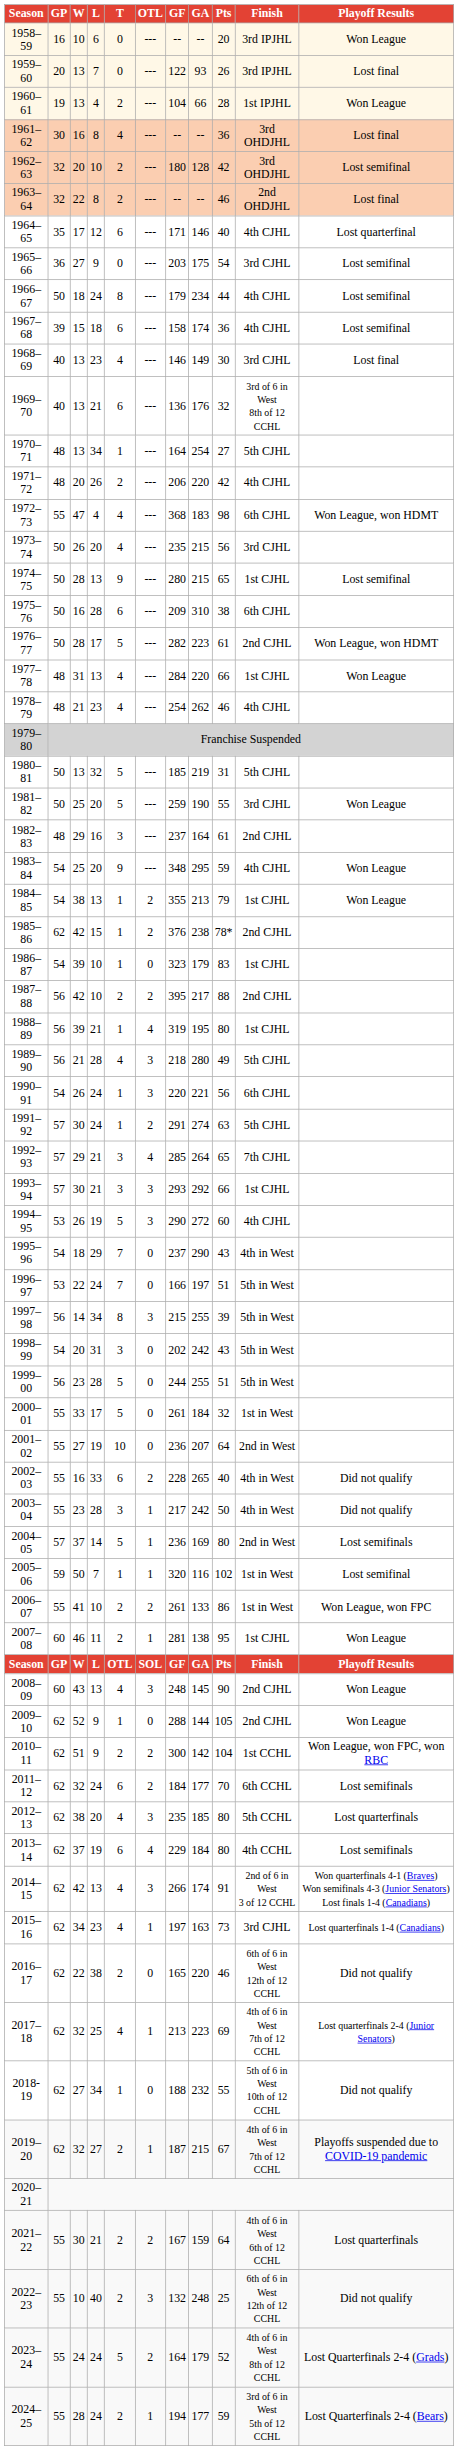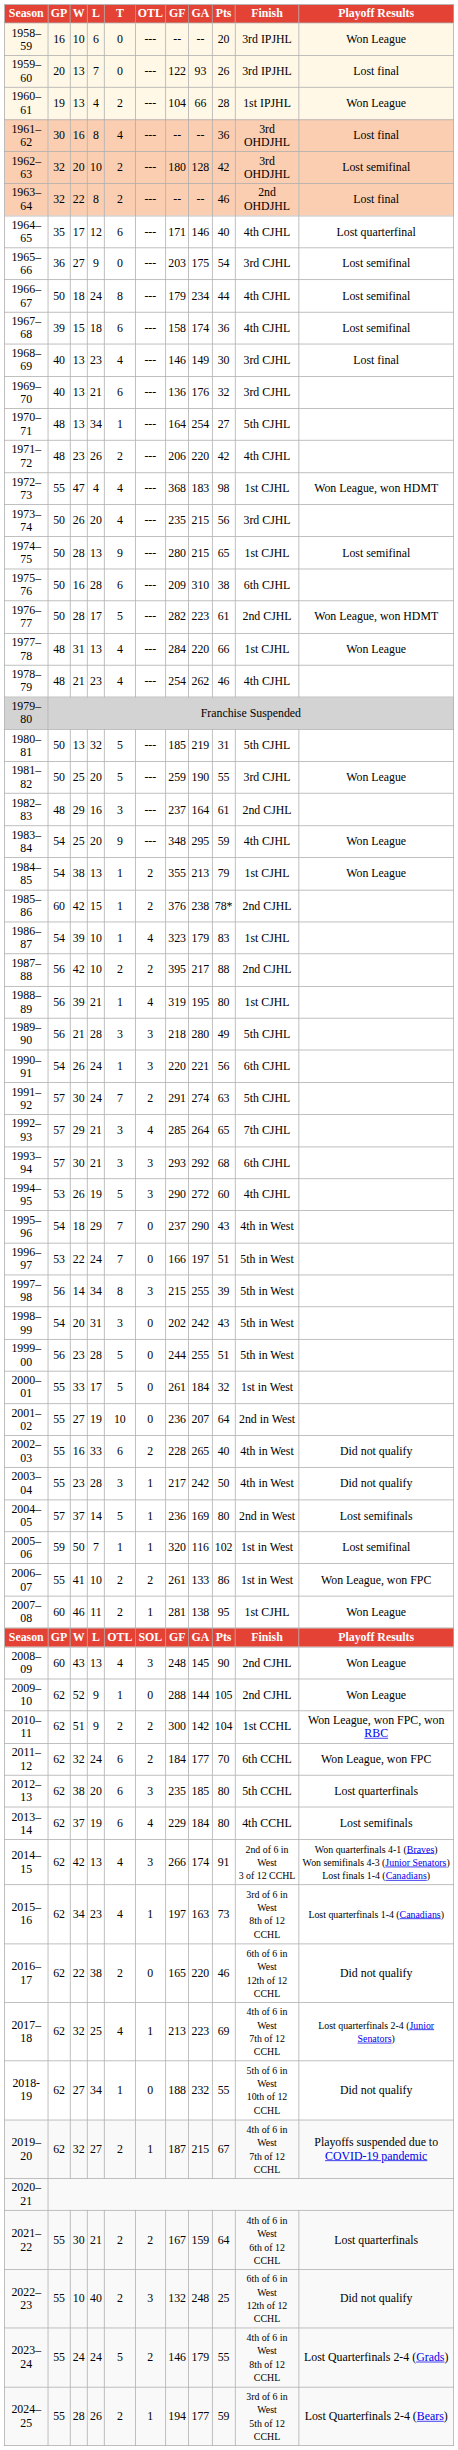 <table class="wikitable">
 <tr align="center" style="color: #FFFFFF" bgcolor="#E34234">
 <td><strong>Season</strong></td>
 <td><strong>GP</strong></td>
 <td><strong>W</strong></td>
 <td><strong>L</strong></td>
 <td><strong>T</strong></td>
 <td><strong>OTL</strong></td>
 <td><strong>GF</strong></td>
 <td><strong>GA</strong></td>
 <td><strong>Pts</strong></td>
 <td><strong>Finish</strong></td>
 <td><strong>Playoff Results</strong></td>
 </tr>
 <tr align="center" bgcolor="#FFF8E7">
 <td>1958–59</td>
 <td>16</td>
 <td>10</td>
 <td>6</td>
 <td>0</td>
 <td>---</td>
 <td>--</td>
 <td>--</td>
 <td>20</td>
 <td>3rd IPJHL</td>
 <td>Won League</td>
 </tr>
 <tr align="center" bgcolor="#FFF8E7">
 <td>1959–60</td>
 <td>20</td>
 <td>13</td>
 <td>7</td>
 <td>0</td>
 <td>---</td>
 <td>122</td>
 <td>93</td>
 <td>26</td>
 <td>3rd IPJHL</td>
 <td>Lost final</td>
 </tr>
 <tr align="center" bgcolor="#FFF8E7">
 <td>1960–61</td>
 <td>19</td>
 <td>13</td>
 <td>4</td>
 <td>2</td>
 <td>---</td>
 <td>104</td>
 <td>66</td>
 <td>28</td>
 <td>1st IPJHL</td>
 <td>Won League</td>
 </tr>
 <tr align="center" bgcolor="#FBCEB1">
 <td>1961–62</td>
 <td>30</td>
 <td>16</td>
 <td>8</td>
 <td>4</td>
 <td>---</td>
 <td>--</td>
 <td>--</td>
 <td>36</td>
 <td>3rd OHDJHL</td>
 <td>Lost final</td>
 </tr>
 <tr align="center" bgcolor="#FBCEB1">
 <td>1962–63</td>
 <td>32</td>
 <td>20</td>
 <td>10</td>
 <td>2</td>
 <td>---</td>
 <td>180</td>
 <td>128</td>
 <td>42</td>
 <td>3rd OHDJHL</td>
 <td>Lost semifinal</td>
 </tr>
 <tr align="center" bgcolor="#FBCEB1">
 <td>1963–64</td>
 <td>32</td>
 <td>22</td>
 <td>8</td>
 <td>2</td>
 <td>---</td>
 <td>--</td>
 <td>--</td>
 <td>46</td>
 <td>2nd OHDJHL</td>
 <td>Lost final</td>
 </tr>
 <tr align="center" bgcolor="#FFFFFF">
 <td>1964–65</td>
 <td>35</td>
 <td>17</td>
 <td>12</td>
 <td>6</td>
 <td>---</td>
 <td>171</td>
 <td>146</td>
 <td>40</td>
 <td>4th CJHL</td>
 <td>Lost quarterfinal</td>
 </tr>
 <tr align="center" bgcolor="#FFFFFF">
 <td>1965–66</td>
 <td>36</td>
 <td>27</td>
 <td>9</td>
 <td>0</td>
 <td>---</td>
 <td>203</td>
 <td>175</td>
 <td>54</td>
 <td>3rd CJHL</td>
 <td>Lost semifinal</td>
 </tr>
 <tr align="center" bgcolor="#FFFFFF">
 <td>1966–67</td>
 <td>50</td>
 <td>18</td>
 <td>24</td>
 <td>8</td>
 <td>---</td>
 <td>179</td>
 <td>234</td>
 <td>44</td>
 <td>4th CJHL</td>
 <td>Lost semifinal</td>
 </tr>
 <tr align="center" bgcolor="#FFFFFF">
 <td>1967–68</td>
 <td>39</td>
 <td>15</td>
 <td>18</td>
 <td>6</td>
 <td>---</td>
 <td>158</td>
 <td>174</td>
 <td>36</td>
 <td>4th CJHL</td>
 <td>Lost semifinal</td>
 </tr>
 <tr align="center" bgcolor="#FFFFFF">
 <td>1968–69</td>
 <td>40</td>
 <td>13</td>
 <td>23</td>
 <td>4</td>
 <td>---</td>
 <td>146</td>
 <td>149</td>
 <td>30</td>
 <td>3rd CJHL</td>
 <td>Lost final</td>
 </tr>
 <tr align="center" bgcolor="#FFFFFF">
 <td>1969–70</td>
 <td>40</td>
 <td>13</td>
 <td>21</td>
 <td>6</td>
 <td>---</td>
 <td>136</td>
 <td>176</td>
 <td>32</td>
-<td><small>3rd of 6 in West<br>8th of 12 CCHL </small></td>
+<td>3rd CJHL</td>
 <td></td>
 </tr>
 <tr align="center" bgcolor="#FFFFFF">
 <td>1970–71</td>
 <td>48</td>
 <td>13</td>
 <td>34</td>
 <td>1</td>
 <td>---</td>
 <td>164</td>
 <td>254</td>
 <td>27</td>
 <td>5th CJHL</td>
 <td></td>
 </tr>
 <tr align="center" bgcolor="#FFFFFF">
 <td>1971–72</td>
 <td>48</td>
-<td>20</td>
+<td>23</td>
 <td>26</td>
 <td>2</td>
 <td>---</td>
 <td>206</td>
 <td>220</td>
 <td>42</td>
 <td>4th CJHL</td>
 <td></td>
 </tr>
 <tr align="center" bgcolor="#FFFFFF">
 <td>1972–73</td>
 <td>55</td>
 <td>47</td>
 <td>4</td>
 <td>4</td>
 <td>---</td>
 <td>368</td>
 <td>183</td>
 <td>98</td>
-<td>6th CJHL</td>
+<td>1st CJHL</td>
 <td>Won League, won HDMT</td>
 </tr>
 <tr align="center" bgcolor="#FFFFFF">
 <td>1973–74</td>
 <td>50</td>
 <td>26</td>
 <td>20</td>
 <td>4</td>
 <td>---</td>
 <td>235</td>
 <td>215</td>
 <td>56</td>
 <td>3rd CJHL</td>
 <td></td>
 </tr>
 <tr align="center" bgcolor="#FFFFFF">
 <td>1974–75</td>
 <td>50</td>
 <td>28</td>
 <td>13</td>
 <td>9</td>
 <td>---</td>
 <td>280</td>
 <td>215</td>
 <td>65</td>
 <td>1st CJHL</td>
 <td>Lost semifinal</td>
 </tr>
 <tr align="center" bgcolor="#FFFFFF">
 <td>1975–76</td>
 <td>50</td>
 <td>16</td>
 <td>28</td>
 <td>6</td>
 <td>---</td>
 <td>209</td>
 <td>310</td>
 <td>38</td>
 <td>6th CJHL</td>
 <td></td>
 </tr>
 <tr align="center" bgcolor="#FFFFFF">
 <td>1976–77</td>
 <td>50</td>
 <td>28</td>
 <td>17</td>
 <td>5</td>
 <td>---</td>
 <td>282</td>
 <td>223</td>
 <td>61</td>
 <td>2nd CJHL</td>
 <td>Won League, won HDMT</td>
 </tr>
 <tr align="center" bgcolor="#FFFFFF">
 <td>1977–78</td>
 <td>48</td>
 <td>31</td>
 <td>13</td>
 <td>4</td>
 <td>---</td>
 <td>284</td>
 <td>220</td>
 <td>66</td>
 <td>1st CJHL</td>
 <td>Won League</td>
 </tr>
 <tr align="center" bgcolor="#FFFFFF">
 <td>1978–79</td>
 <td>48</td>
 <td>21</td>
 <td>23</td>
 <td>4</td>
 <td>---</td>
 <td>254</td>
 <td>262</td>
 <td>46</td>
 <td>4th CJHL</td>
 <td></td>
 </tr>
 <tr align="center" bgcolor="#D3D3D3">
 <td>1979–80</td>
 <td colspan="11">Franchise Suspended</td>
 </tr>
 <tr align="center" bgcolor="#FFFFFF">
 <td>1980–81</td>
 <td>50</td>
 <td>13</td>
 <td>32</td>
 <td>5</td>
 <td>---</td>
 <td>185</td>
 <td>219</td>
 <td>31</td>
 <td>5th CJHL</td>
 <td></td>
 </tr>
 <tr align="center" bgcolor="#FFFFFF">
 <td>1981–82</td>
 <td>50</td>
 <td>25</td>
 <td>20</td>
 <td>5</td>
 <td>---</td>
 <td>259</td>
 <td>190</td>
 <td>55</td>
 <td>3rd CJHL</td>
 <td>Won League</td>
 </tr>
 <tr align="center" bgcolor="#FFFFFF">
 <td>1982–83</td>
 <td>48</td>
 <td>29</td>
 <td>16</td>
 <td>3</td>
 <td>---</td>
 <td>237</td>
 <td>164</td>
 <td>61</td>
 <td>2nd CJHL</td>
 <td></td>
 </tr>
 <tr align="center" bgcolor="#FFFFFF">
 <td>1983–84</td>
 <td>54</td>
 <td>25</td>
 <td>20</td>
 <td>9</td>
 <td>---</td>
 <td>348</td>
 <td>295</td>
 <td>59</td>
 <td>4th CJHL</td>
 <td>Won League</td>
 </tr>
 <tr align="center" bgcolor="#FFFFFF">
 <td>1984–85</td>
 <td>54</td>
 <td>38</td>
 <td>13</td>
 <td>1</td>
 <td>2</td>
 <td>355</td>
 <td>213</td>
 <td>79</td>
 <td>1st CJHL</td>
 <td>Won League</td>
 </tr>
 <tr align="center" bgcolor="#FFFFFF">
 <td>1985–86</td>
-<td>62</td>
+<td>60</td>
 <td>42</td>
 <td>15</td>
 <td>1</td>
 <td>2</td>
 <td>376</td>
 <td>238</td>
 <td>78*</td>
 <td>2nd CJHL</td>
 <td></td>
 </tr>
 <tr align="center" bgcolor="#FFFFFF">
 <td>1986–87</td>
 <td>54</td>
 <td>39</td>
 <td>10</td>
 <td>1</td>
-<td>0</td>
+<td>4</td>
 <td>323</td>
 <td>179</td>
 <td>83</td>
 <td>1st CJHL</td>
 <td></td>
 </tr>
 <tr align="center" bgcolor="#FFFFFF">
 <td>1987–88</td>
 <td>56</td>
 <td>42</td>
 <td>10</td>
 <td>2</td>
 <td>2</td>
 <td>395</td>
 <td>217</td>
 <td>88</td>
 <td>2nd CJHL</td>
 <td></td>
 </tr>
 <tr align="center" bgcolor="#FFFFFF">
 <td>1988–89</td>
 <td>56</td>
 <td>39</td>
 <td>21</td>
 <td>1</td>
 <td>4</td>
 <td>319</td>
 <td>195</td>
 <td>80</td>
 <td>1st CJHL</td>
 <td></td>
 </tr>
 <tr align="center" bgcolor="#FFFFFF">
 <td>1989–90</td>
 <td>56</td>
 <td>21</td>
 <td>28</td>
-<td>4</td>
+<td>3</td>
 <td>3</td>
 <td>218</td>
 <td>280</td>
 <td>49</td>
 <td>5th CJHL</td>
 <td></td>
 </tr>
 <tr align="center" bgcolor="#FFFFFF">
 <td>1990–91</td>
 <td>54</td>
 <td>26</td>
 <td>24</td>
 <td>1</td>
 <td>3</td>
 <td>220</td>
 <td>221</td>
 <td>56</td>
 <td>6th CJHL</td>
 <td></td>
 </tr>
 <tr align="center" bgcolor="#FFFFFF">
 <td>1991–92</td>
 <td>57</td>
 <td>30</td>
 <td>24</td>
-<td>1</td>
+<td>7</td>
 <td>2</td>
 <td>291</td>
 <td>274</td>
 <td>63</td>
 <td>5th CJHL</td>
 <td></td>
 </tr>
 <tr align="center" bgcolor="#FFFFFF">
 <td>1992–93</td>
 <td>57</td>
 <td>29</td>
 <td>21</td>
 <td>3</td>
 <td>4</td>
 <td>285</td>
 <td>264</td>
 <td>65</td>
 <td>7th CJHL</td>
 <td></td>
 </tr>
 <tr align="center" bgcolor="#FFFFFF">
 <td>1993–94</td>
 <td>57</td>
 <td>30</td>
 <td>21</td>
 <td>3</td>
 <td>3</td>
 <td>293</td>
 <td>292</td>
-<td>66</td>
-<td>1st CJHL</td>
+<td>68</td>
+<td>6th CJHL</td>
 <td></td>
 </tr>
 <tr align="center" bgcolor="#FFFFFF">
 <td>1994–95</td>
 <td>53</td>
 <td>26</td>
 <td>19</td>
 <td>5</td>
 <td>3</td>
 <td>290</td>
 <td>272</td>
 <td>60</td>
 <td>4th CJHL</td>
 <td></td>
 </tr>
 <tr align="center" bgcolor="#FFFFFF">
 <td>1995–96</td>
 <td>54</td>
 <td>18</td>
 <td>29</td>
 <td>7</td>
 <td>0</td>
 <td>237</td>
 <td>290</td>
 <td>43</td>
 <td>4th in West</td>
 <td></td>
 </tr>
 <tr align="center" bgcolor="#FFFFFF">
 <td>1996–97</td>
 <td>53</td>
 <td>22</td>
 <td>24</td>
 <td>7</td>
 <td>0</td>
 <td>166</td>
 <td>197</td>
 <td>51</td>
 <td>5th in West</td>
 <td></td>
 </tr>
 <tr align="center" bgcolor="#FFFFFF">
 <td>1997–98</td>
 <td>56</td>
 <td>14</td>
 <td>34</td>
 <td>8</td>
 <td>3</td>
 <td>215</td>
 <td>255</td>
 <td>39</td>
 <td>5th in West</td>
 <td></td>
 </tr>
 <tr align="center" bgcolor="#FFFFFF">
 <td>1998–99</td>
 <td>54</td>
 <td>20</td>
 <td>31</td>
 <td>3</td>
 <td>0</td>
 <td>202</td>
 <td>242</td>
 <td>43</td>
 <td>5th in West</td>
 <td></td>
 </tr>
 <tr align="center" bgcolor="#FFFFFF">
 <td>1999–00</td>
 <td>56</td>
 <td>23</td>
 <td>28</td>
 <td>5</td>
 <td>0</td>
 <td>244</td>
 <td>255</td>
 <td>51</td>
 <td>5th in West</td>
 <td></td>
 </tr>
 <tr align="center" bgcolor="#FFFFFF">
 <td>2000–01</td>
 <td>55</td>
 <td>33</td>
 <td>17</td>
 <td>5</td>
 <td>0</td>
 <td>261</td>
 <td>184</td>
 <td>32</td>
 <td>1st in West</td>
 <td></td>
 </tr>
 <tr align="center" bgcolor="#FFFFFF">
 <td>2001–02</td>
 <td>55</td>
 <td>27</td>
 <td>19</td>
 <td>10</td>
 <td>0</td>
 <td>236</td>
 <td>207</td>
 <td>64</td>
 <td>2nd in West</td>
 <td></td>
 </tr>
 <tr align="center" bgcolor="#FFFFFF">
 <td>2002–03</td>
 <td>55</td>
 <td>16</td>
 <td>33</td>
 <td>6</td>
 <td>2</td>
 <td>228</td>
 <td>265</td>
 <td>40</td>
 <td>4th in West</td>
 <td>Did not qualify</td>
 </tr>
 <tr align="center" bgcolor="#FFFFFF">
 <td>2003–04</td>
 <td>55</td>
 <td>23</td>
 <td>28</td>
 <td>3</td>
 <td>1</td>
 <td>217</td>
 <td>242</td>
 <td>50</td>
 <td>4th in West</td>
 <td>Did not qualify</td>
 </tr>
 <tr align="center" bgcolor="#FFFFFF">
 <td>2004–05</td>
 <td>57</td>
 <td>37</td>
 <td>14</td>
 <td>5</td>
 <td>1</td>
 <td>236</td>
 <td>169</td>
 <td>80</td>
 <td>2nd in West</td>
 <td>Lost semifinals</td>
 </tr>
 <tr align="center" bgcolor="#FFFFFF">
 <td>2005–06</td>
 <td>59</td>
 <td>50</td>
 <td>7</td>
 <td>1</td>
 <td>1</td>
 <td>320</td>
 <td>116</td>
 <td>102</td>
 <td>1st in West</td>
 <td>Lost semifinal</td>
 </tr>
 <tr align="center" bgcolor="#FFFFFF">
 <td>2006–07</td>
 <td>55</td>
 <td>41</td>
 <td>10</td>
 <td>2</td>
 <td>2</td>
 <td>261</td>
 <td>133</td>
 <td>86</td>
 <td>1st in West</td>
 <td>Won League, won FPC</td>
 </tr>
 <tr align="center" bgcolor="#FFFFFF">
 <td>2007–08</td>
 <td>60</td>
 <td>46</td>
 <td>11</td>
 <td>2</td>
 <td>1</td>
 <td>281</td>
 <td>138</td>
 <td>95</td>
 <td>1st CJHL</td>
 <td>Won League</td>
 </tr>
 <tr align="center" style="color: #FFFFFF" bgcolor="#E34234">
 <td><strong>Season</strong></td>
 <td><strong>GP</strong></td>
 <td><strong>W</strong></td>
 <td><strong>L</strong></td>
 <td><strong>OTL</strong></td>
 <td><strong>SOL</strong></td>
 <td><strong>GF</strong></td>
 <td><strong>GA</strong></td>
 <td><strong>Pts</strong></td>
 <td><strong>Finish</strong></td>
 <td><strong>Playoff Results</strong></td>
 </tr>
 <tr align="center" bgcolor="#FFFFFF">
 <td>2008–09</td>
 <td>60</td>
 <td>43</td>
 <td>13</td>
 <td>4</td>
 <td>3</td>
 <td>248</td>
 <td>145</td>
 <td>90</td>
 <td>2nd CJHL</td>
 <td>Won League</td>
 </tr>
 <tr align="center" bgcolor="#FFFFFF">
 <td>2009–10</td>
 <td>62</td>
 <td>52</td>
 <td>9</td>
 <td>1</td>
 <td>0</td>
 <td>288</td>
 <td>144</td>
 <td>105</td>
 <td>2nd CJHL</td>
 <td>Won League</td>
 </tr>
 <tr align="center" bgcolor="#FFFFFF">
 <td>2010–11</td>
 <td>62</td>
 <td>51</td>
 <td>9</td>
 <td>2</td>
 <td>2</td>
 <td>300</td>
 <td>142</td>
 <td>104</td>
 <td>1st CCHL</td>
 <td>Won League, won FPC, won <a href='#'>RBC</a></td>
 </tr>
 <tr align="center" bgcolor="#FFFFFF">
 <td>2011–12</td>
 <td>62</td>
 <td>32</td>
 <td>24</td>
 <td>6</td>
 <td>2</td>
 <td>184</td>
 <td>177</td>
 <td>70</td>
 <td>6th CCHL</td>
-<td>Lost semifinals</td>
+<td>Won League, won FPC</td>
 </tr>
 <tr align="center" bgcolor="#FFFFFF">
 <td>2012–13</td>
 <td>62</td>
 <td>38</td>
 <td>20</td>
-<td>4</td>
+<td>6</td>
 <td>3</td>
 <td>235</td>
 <td>185</td>
 <td>80</td>
 <td>5th CCHL</td>
 <td>Lost quarterfinals</td>
 </tr>
 <tr align="center" bgcolor="#FFFFFF">
 <td>2013–14</td>
 <td>62</td>
 <td>37</td>
 <td>19</td>
 <td>6</td>
 <td>4</td>
 <td>229</td>
 <td>184</td>
 <td>80</td>
 <td>4th CCHL</td>
 <td>Lost semifinals</td>
 </tr>
 <tr align="center" bgcolor="#FFFFFF">
 <td>2014–15</td>
 <td>62</td>
 <td>42</td>
 <td>13</td>
 <td>4</td>
 <td>3</td>
 <td>266</td>
 <td>174</td>
 <td>91</td>
 <td><small>2nd of 6 in West<br>3 of 12 CCHL </small></td>
 <td><small>Won quarterfinals 4-1 (<a href='#'>Braves</a>)<br>Won semifinals 4-3 (<a href='#'>Junior Senators</a>)<br>Lost finals 1-4 (<a href='#'>Canadians</a>)</small></td>
 </tr>
 <tr align="center" bgcolor="#FFFFFF">
 <td>2015–16</td>
 <td>62</td>
 <td>34</td>
 <td>23</td>
 <td>4</td>
 <td>1</td>
 <td>197</td>
 <td>163</td>
 <td>73</td>
-<td>3rd CJHL</td>
+<td><small>3rd of 6 in West<br>8th of 12 CCHL </small></td>
 <td><small>Lost quarterfinals 1-4 (<a href='#'>Canadians</a>)</small></td>
 </tr>
 <tr align="center" bgcolor="#FFFFFF">
 <td>2016–17</td>
 <td>62</td>
 <td>22</td>
 <td>38</td>
 <td>2</td>
 <td>0</td>
 <td>165</td>
 <td>220</td>
 <td>46</td>
 <td><small>6th of 6 in West<br>12th of 12 CCHL </small></td>
 <td>Did not qualify</td>
 </tr>
 <tr align="center" bgcolor="#FFFFFF">
 <td>2017–18</td>
 <td>62</td>
 <td>32</td>
 <td>25</td>
 <td>4</td>
 <td>1</td>
 <td>213</td>
 <td>223</td>
 <td>69</td>
 <td><small>4th of 6 in West<br>7th of 12 CCHL </small></td>
 <td><small>Lost quarterfinals 2-4 (<a href='#'>Junior Senators</a>)</small></td>
 </tr>
 <tr align="center" bgcolor="#FFFFFF">
 <td>2018-19</td>
 <td>62</td>
 <td>27</td>
 <td>34</td>
 <td>1</td>
 <td>0</td>
 <td>188</td>
 <td>232</td>
 <td>55</td>
 <td><small>5th of 6 in West<br>10th of 12 CCHL </small></td>
 <td>Did not qualify</td>
 </tr>
 <tr align="center">
 <td>2019–20</td>
 <td>62</td>
 <td>32</td>
 <td>27</td>
 <td>2</td>
 <td>1</td>
 <td>187</td>
 <td>215</td>
 <td>67</td>
 <td><small>4th of 6 in West<br>7th of 12 CCHL </small></td>
 <td>Playoffs suspended due to <a href='#'>COVID-19 pandemic</a></td>
 </tr>
 <tr align="center">
 <td>2020–21</td>
 </tr>
 <tr align="center">
 <td>2021–22</td>
 <td>55</td>
 <td>30</td>
 <td>21</td>
 <td>2</td>
 <td>2</td>
 <td>167</td>
 <td>159</td>
 <td>64</td>
 <td><small> 4th of 6 in West<br>6th of 12 CCHL </small></td>
 <td>Lost quarterfinals</td>
 </tr>
 <tr align="center">
 <td>2022–23</td>
 <td>55</td>
 <td>10</td>
 <td>40</td>
 <td>2</td>
 <td>3</td>
 <td>132</td>
 <td>248</td>
 <td>25</td>
 <td><small> 6th of 6 in West<br>12th of 12 CCHL </small></td>
 <td>Did not qualify</td>
 </tr>
 <tr align="center">
 <td>2023–24</td>
 <td>55</td>
 <td>24</td>
 <td>24</td>
 <td>5</td>
 <td>2</td>
-<td>164</td>
+<td>146</td>
 <td>179</td>
-<td>52</td>
+<td>55</td>
 <td><small> 4th of 6 in West<br> 8th of 12 CCHL</small></td>
 <td>Lost Quarterfinals 2-4 (<a href='#'>Grads</a>)</td>
 </tr>
 <tr align="center">
 <td>2024–25</td>
 <td>55</td>
 <td>28</td>
-<td>24</td>
+<td>26</td>
 <td>2</td>
 <td>1</td>
 <td>194</td>
 <td>177</td>
 <td>59</td>
 <td><small> 3rd of 6 in West<br> 5th of 12 CCHL</small></td>
 <td>Lost Quarterfinals 2-4 (<a href='#'>Bears</a>)</td>
 </tr>
 </table>
